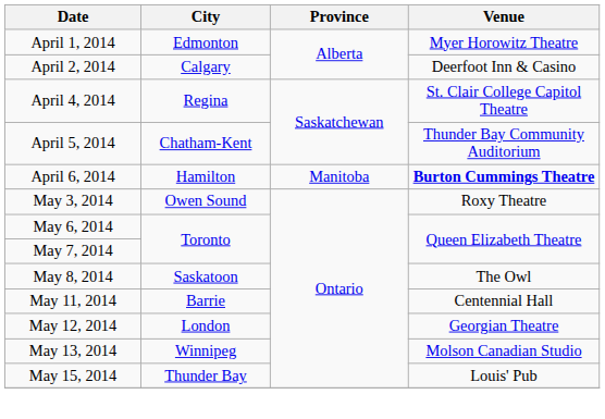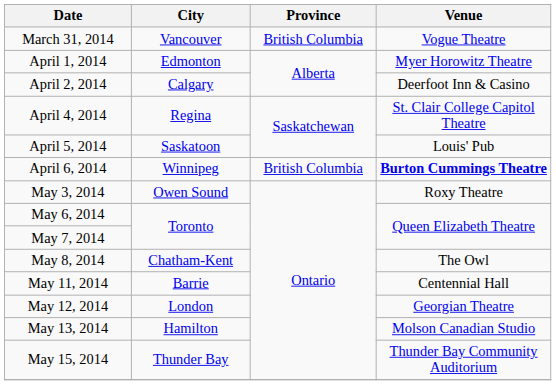 <table class="wikitable" style="text-align:center;">
 <tr>
 <th scope="col" style="width:12em;">Date</th>
 <th scope="col" style="width:10em;">City</th>
 <th scope="col" style="width:10em;">Province</th>
 <th scope="col" style="width:16em;">Venue</th>
+</tr>
+<tr>
+<td>March 31, 2014</td>
+<td><a href='#'>Vancouver</a></td>
+<td><a href='#'>British Columbia</a></td>
+<td><a href='#'>Vogue Theatre</a></td>
 </tr>
 <tr>
 <td>April 1, 2014</td>
 <td><a href='#'>Edmonton</a></td>
 <td rowspan="2"><a href='#'>Alberta</a></td>
 <td><a href='#'>Myer Horowitz Theatre</a></td>
 </tr>
 <tr>
 <td>April 2, 2014</td>
 <td><a href='#'>Calgary</a></td>
 <td>Deerfoot Inn & Casino</td>
 </tr>
 <tr>
 <td>April 4, 2014</td>
 <td><a href='#'>Regina</a></td>
 <td rowspan="2"><a href='#'>Saskatchewan</a></td>
 <td><a href='#'>St. Clair College Capitol Theatre</a></td>
 </tr>
 <tr>
 <td>April 5, 2014</td>
-<td><a href='#'>Chatham-Kent</a></td>
-<td><a href='#'>Thunder Bay Community Auditorium</a></td>
+<td><a href='#'>Saskatoon</a></td>
+<td>Louis' Pub</td>
 </tr>
 <tr>
 <td>April 6, 2014</td>
-<td><a href='#'>Hamilton</a></td>
-<td><a href='#'>Manitoba</a></td>
+<td><a href='#'>Winnipeg</a></td>
+<td><a href='#'>British Columbia</a></td>
 <td><strong><a href='#'>Burton Cummings Theatre</a></strong></td>
 </tr>
 <tr>
 <td>May 3, 2014</td>
 <td><a href='#'>Owen Sound</a></td>
 <td rowspan="8"><a href='#'>Ontario</a></td>
 <td>Roxy Theatre</td>
 </tr>
 <tr>
 <td>May 6, 2014</td>
 <td rowspan="2"><a href='#'>Toronto</a></td>
 <td rowspan="2"><a href='#'>Queen Elizabeth Theatre</a></td>
 </tr>
 <tr>
 <td>May 7, 2014</td>
 </tr>
 <tr>
 <td>May 8, 2014</td>
-<td><a href='#'>Saskatoon</a></td>
+<td><a href='#'>Chatham-Kent</a></td>
 <td>The Owl</td>
 </tr>
 <tr>
 <td>May 11, 2014</td>
 <td><a href='#'>Barrie</a></td>
 <td>Centennial Hall</td>
 </tr>
 <tr>
 <td>May 12, 2014</td>
 <td><a href='#'>London</a></td>
 <td><a href='#'>Georgian Theatre</a></td>
 </tr>
 <tr>
 <td>May 13, 2014</td>
-<td><a href='#'>Winnipeg</a></td>
+<td><a href='#'>Hamilton</a></td>
 <td><a href='#'>Molson Canadian Studio</a></td>
 </tr>
 <tr>
 <td>May 15, 2014</td>
 <td><a href='#'>Thunder Bay</a></td>
-<td>Louis' Pub</td>
+<td><a href='#'>Thunder Bay Community Auditorium</a></td>
 </tr>
 <tr>
 </tr>
 </table>
